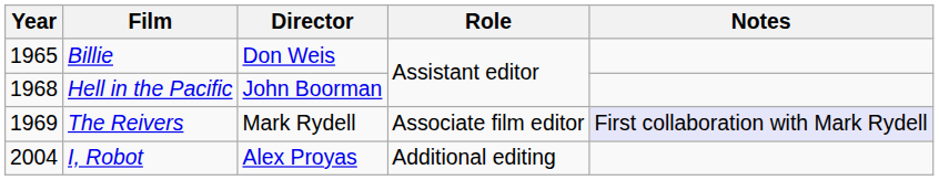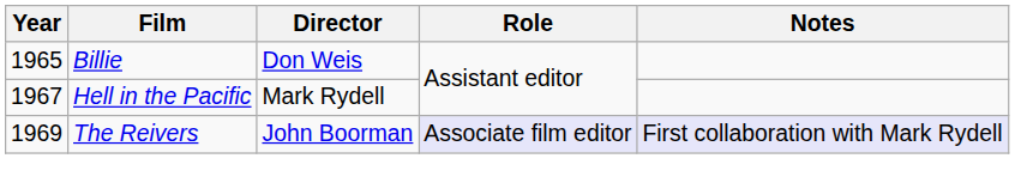 <table class="wikitable">
 <tr>
 <th>Year</th>
 <th>Film</th>
 <th>Director</th>
 <th>Role</th>
 <th>Notes</th>
 </tr>
 <tr>
 <td>1965</td>
 <td><em><a href='#'>Billie</a></em></td>
 <td><a href='#'>Don Weis</a></td>
 <td rowspan=2>Assistant editor</td>
 <td></td>
 </tr>
 <tr>
-<td>1968</td>
+<td>1967</td>
 <td><em><a href='#'>Hell in the Pacific</a></em></td>
-<td><a href='#'>John Boorman</a></td>
+<td>Mark Rydell</td>
 <td></td>
 </tr>
 <tr>
 <td>1969</td>
 <td><em><a href='#'>The Reivers</a></em></td>
-<td>Mark Rydell</td>
-<td>Associate film editor</td>
+<td><a href='#'>John Boorman</a></td>
+<td style="background: lavender;">Associate film editor</td>
 <td style="background: lavender;">First collaboration with Mark Rydell</td>
 </tr>
-<tr>
-<td>2004</td>
-<td><em><a href='#'>I, Robot</a></em></td>
-<td><a href='#'>Alex Proyas</a></td>
-<td>Additional editing</td>
-<td></td>
-</tr>
 </table>
